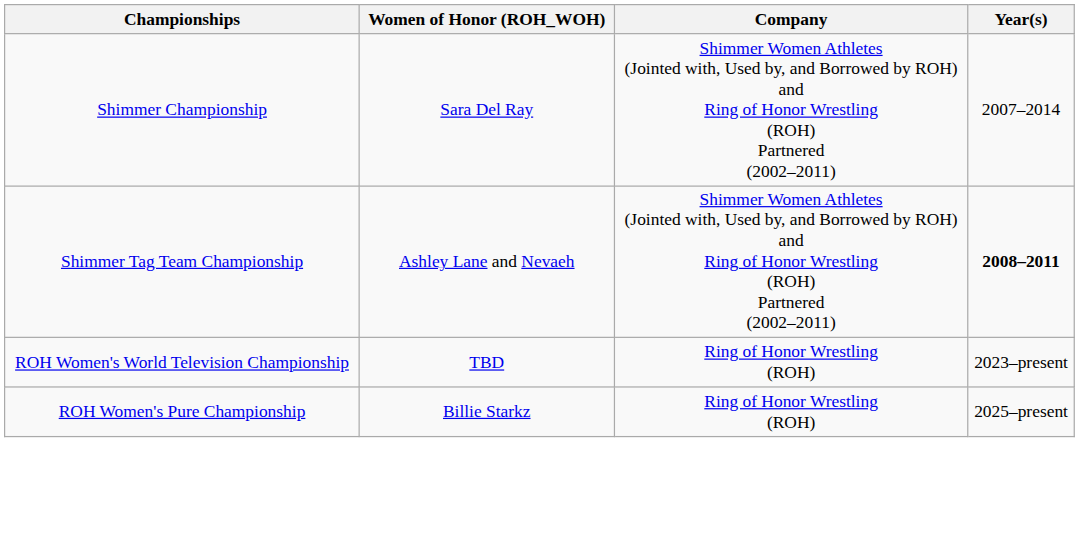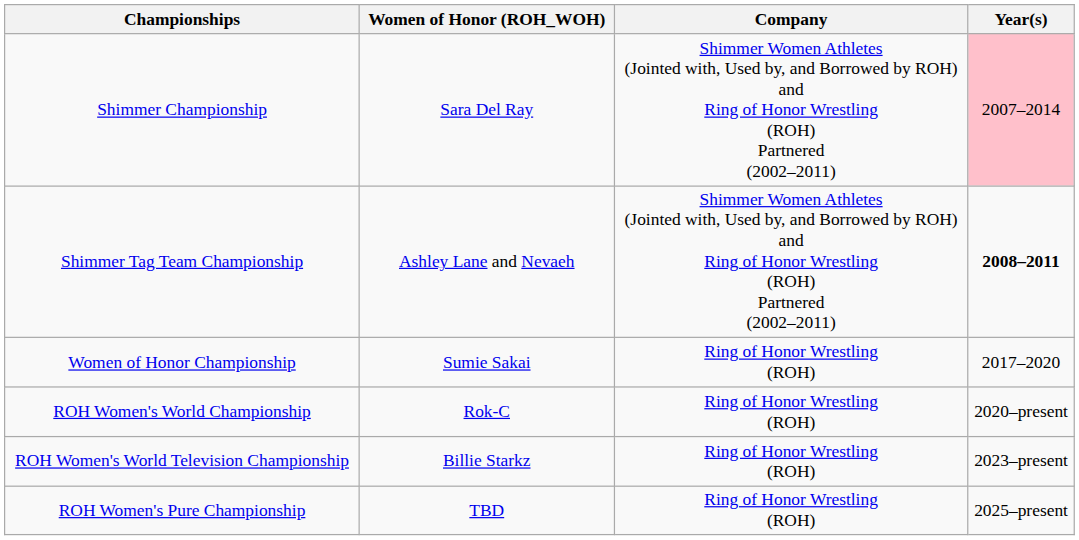 <table class="sortable wikitable" style="font-size:90%; text-align:center; width:70%;">
 <tr>
 <th>Championships</th>
 <th>Women of Honor (ROH_WOH)</th>
 <th>Company</th>
 <th>Year(s)</th>
 </tr>
 <tr>
 <td><a href='#'>Shimmer Championship</a></td>
 <td><a href='#'>Sara Del Ray</a></td>
 <td><a href='#'>Shimmer Women Athletes</a><br>(Jointed with, Used by, and Borrowed by ROH)<br>and<br><a href='#'>Ring of Honor Wrestling</a><br>(ROH)<br>Partnered<br>(2002–2011)</td>
-<td>2007–2014</td>
+<td style="background: pink;">2007–2014</td>
 </tr>
 <tr>
 <td><a href='#'>Shimmer Tag Team Championship</a></td>
 <td><a href='#'>Ashley Lane</a> and <a href='#'>Nevaeh</a></td>
 <td><a href='#'>Shimmer Women Athletes</a><br>(Jointed with, Used by, and Borrowed by ROH)<br>and<br><a href='#'>Ring of Honor Wrestling</a><br>(ROH)<br>Partnered<br>(2002–2011)</td>
 <td><strong>2008–2011</strong></td>
 </tr>
 <tr>
+<td><a href='#'>Women of Honor Championship</a></td>
+<td><a href='#'>Sumie Sakai</a></td>
+<td><a href='#'>Ring of Honor Wrestling</a><br>(ROH)</td>
+<td>2017–2020</td>
+</tr>
+<tr>
+<td><a href='#'>ROH Women's World Championship</a></td>
+<td><a href='#'>Rok-C</a></td>
+<td><a href='#'>Ring of Honor Wrestling</a><br>(ROH)</td>
+<td>2020–present</td>
+</tr>
+<tr>
 <td><a href='#'>ROH Women's World Television Championship</a></td>
-<td><a href='#'>TBD</a></td>
+<td><a href='#'>Billie Starkz</a></td>
 <td><a href='#'>Ring of Honor Wrestling</a><br>(ROH)</td>
 <td>2023–present</td>
 </tr>
 <tr>
 <td><a href='#'>ROH Women's Pure Championship</a></td>
-<td><a href='#'>Billie Starkz</a></td>
+<td><a href='#'>TBD</a></td>
 <td><a href='#'>Ring of Honor Wrestling</a><br>(ROH)</td>
 <td>2025–present</td>
 </tr>
 </table>
